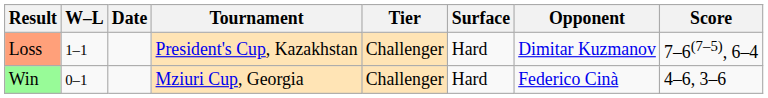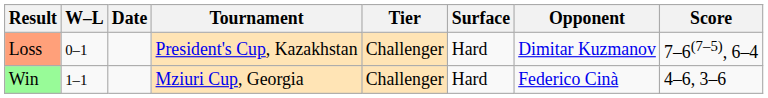 <table class="sortable wikitable">
 <tr>
 <th>Result</th>
 <th class="unsortable">W–L</th>
 <th>Date</th>
 <th>Tournament</th>
 <th>Tier</th>
 <th>Surface</th>
 <th>Opponent</th>
 <th class="unsortable">Score</th>
 </tr>
 <tr>
 <td bgcolor=ffa07a>Loss</td>
-<td><small>1–1</small></td>
+<td><small>0–1</small></td>
 <td><a href='#'></a></td>
 <td style=background:moccasin;><a href='#'>President's Cup</a>, Kazakhstan</td>
 <td style=background:moccasin;>Challenger</td>
 <td>Hard</td>
 <td> <a href='#'>Dimitar Kuzmanov</a></td>
 <td>7–6<sup>(7–5)</sup>, 6–4</td>
 </tr>
 <tr>
 <td bgcolor=98fb98>Win</td>
-<td><small>0–1</small></td>
+<td><small>1–1</small></td>
 <td><a href='#'></a></td>
 <td style="background:moccasin;"><a href='#'>Mziuri Cup</a>, Georgia</td>
 <td style="background:moccasin;">Challenger</td>
 <td>Hard</td>
 <td> <a href='#'>Federico Cinà</a></td>
 <td>4–6, 3–6</td>
 </tr>
 </table>
